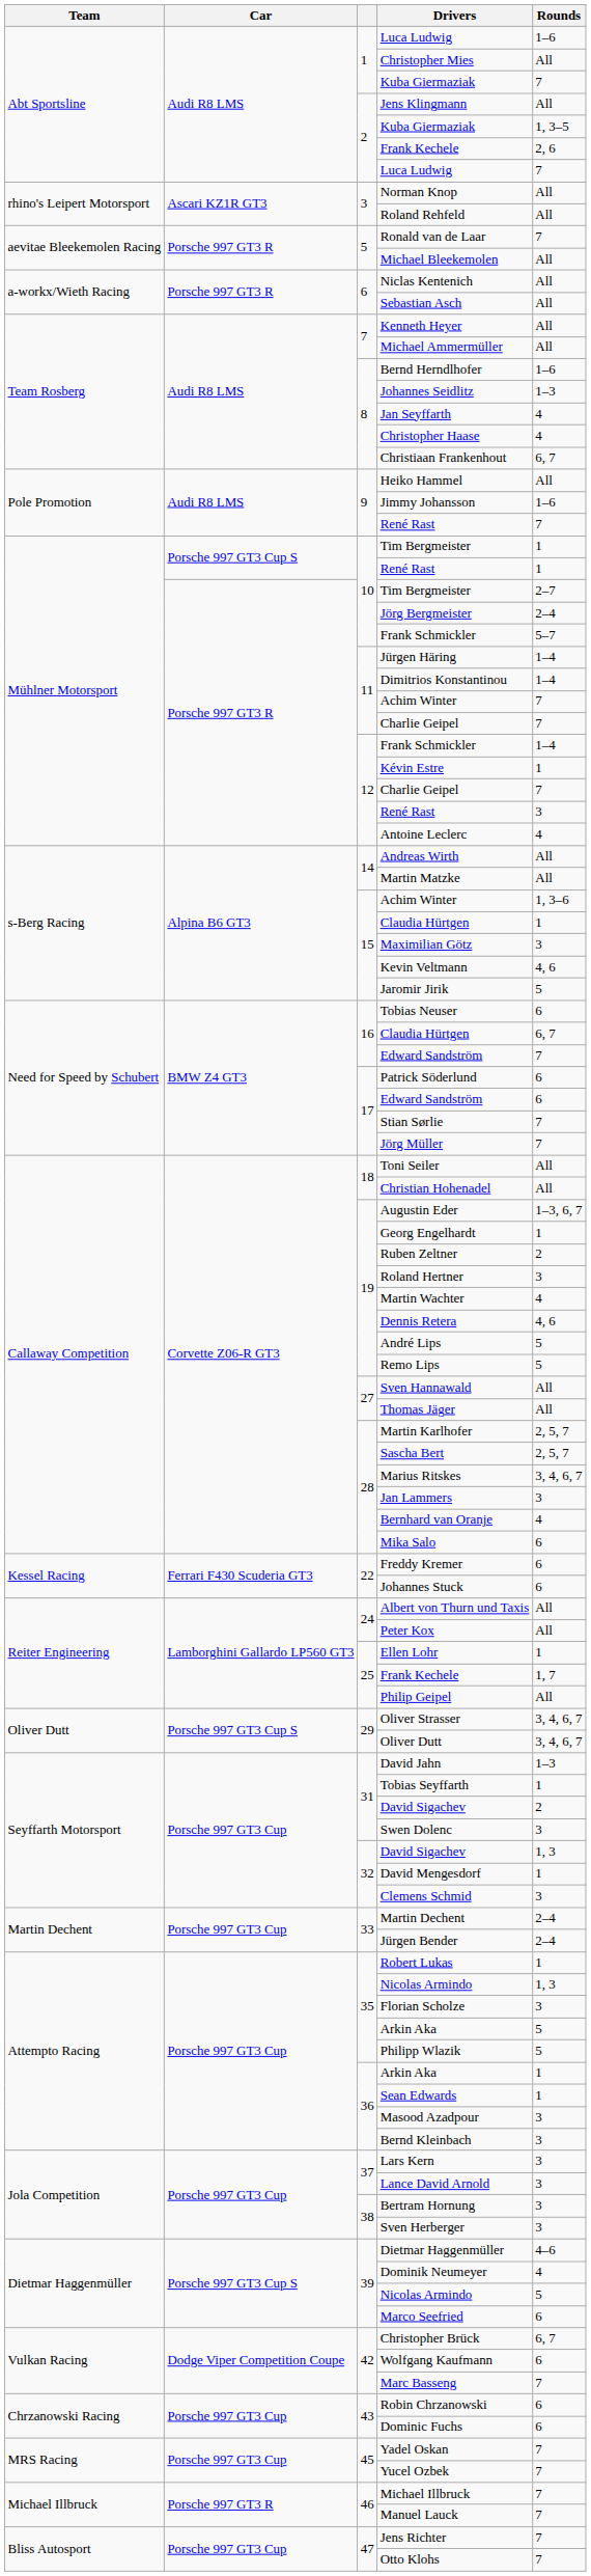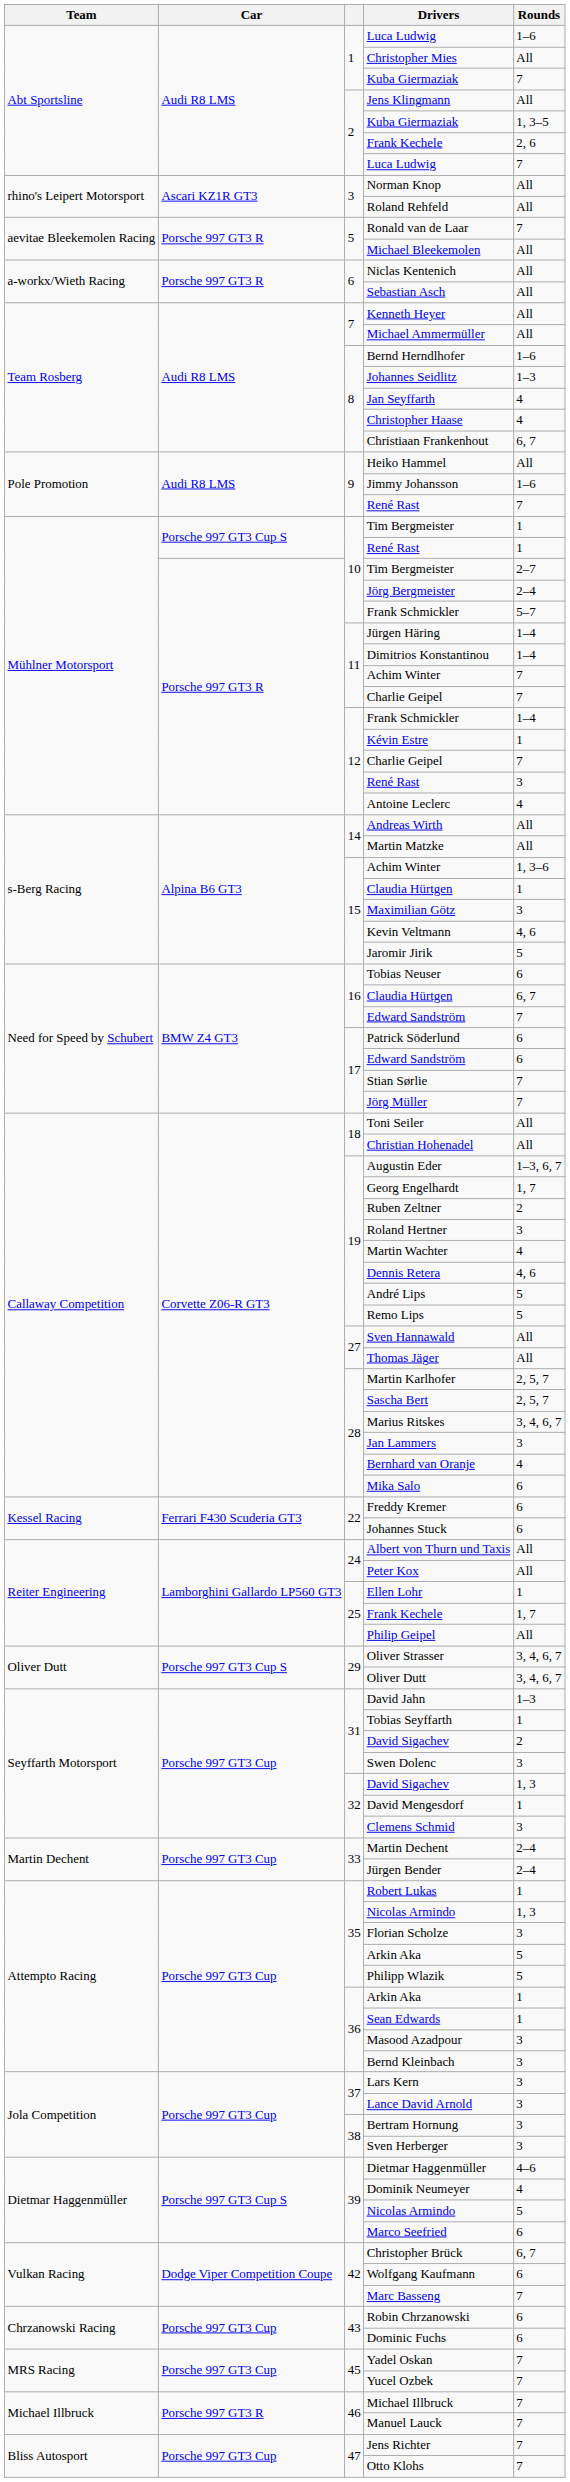 <table class="wikitable" style="font-size: 85%;">
 <tr>
 <th>Team</th>
 <th>Car</th>
 <th></th>
 <th>Drivers</th>
 <th>Rounds</th>
 </tr>
 <tr>
 <td rowspan=7> <a href='#'>Abt Sportsline</a></td>
 <td rowspan=7><a href='#'>Audi R8 LMS</a></td>
 <td rowspan=3>1</td>
 <td> <a href='#'>Luca Ludwig</a></td>
 <td>1–6</td>
 </tr>
 <tr>
 <td> <a href='#'>Christopher Mies</a></td>
 <td>All</td>
 </tr>
 <tr>
 <td> <a href='#'>Kuba Giermaziak</a></td>
 <td>7</td>
 </tr>
 <tr>
 <td rowspan=4>2</td>
 <td> <a href='#'>Jens Klingmann</a></td>
 <td>All</td>
 </tr>
 <tr>
 <td> <a href='#'>Kuba Giermaziak</a></td>
 <td>1, 3–5</td>
 </tr>
 <tr>
 <td> <a href='#'>Frank Kechele</a></td>
 <td>2, 6</td>
 </tr>
 <tr>
 <td> <a href='#'>Luca Ludwig</a></td>
 <td>7</td>
 </tr>
 <tr>
 <td rowspan=2> rhino's Leipert Motorsport</td>
 <td rowspan=2><a href='#'>Ascari KZ1R GT3</a></td>
 <td rowspan=2>3</td>
 <td> Norman Knop</td>
 <td>All</td>
 </tr>
 <tr>
 <td> Roland Rehfeld</td>
 <td>All</td>
 </tr>
 <tr>
 <td rowspan=2> aevitae Bleekemolen Racing</td>
 <td rowspan=2><a href='#'>Porsche 997 GT3 R</a></td>
 <td rowspan=2>5</td>
 <td> Ronald van de Laar</td>
 <td>7</td>
 </tr>
 <tr>
 <td> <a href='#'>Michael Bleekemolen</a></td>
 <td>All</td>
 </tr>
 <tr>
 <td rowspan=2> a-workx/Wieth Racing</td>
 <td rowspan=2><a href='#'>Porsche 997 GT3 R</a></td>
 <td rowspan=2>6</td>
 <td> Niclas Kentenich</td>
 <td>All</td>
 </tr>
 <tr>
 <td> <a href='#'>Sebastian Asch</a></td>
 <td>All</td>
 </tr>
 <tr>
 <td rowspan=7> <a href='#'>Team Rosberg</a></td>
 <td rowspan=7><a href='#'>Audi R8 LMS</a></td>
 <td rowspan=2>7</td>
 <td> <a href='#'>Kenneth Heyer</a></td>
 <td>All</td>
 </tr>
 <tr>
 <td> <a href='#'>Michael Ammermüller</a></td>
 <td>All</td>
 </tr>
 <tr>
 <td rowspan=5>8</td>
 <td> Bernd Herndlhofer</td>
 <td>1–6</td>
 </tr>
 <tr>
 <td> <a href='#'>Johannes Seidlitz</a></td>
 <td>1–3</td>
 </tr>
 <tr>
 <td> <a href='#'>Jan Seyffarth</a></td>
 <td>4</td>
 </tr>
 <tr>
 <td> <a href='#'>Christopher Haase</a></td>
 <td>4</td>
 </tr>
 <tr>
 <td> Christiaan Frankenhout</td>
 <td>6, 7</td>
 </tr>
 <tr>
 <td rowspan=3> Pole Promotion</td>
 <td rowspan=3><a href='#'>Audi R8 LMS</a></td>
 <td rowspan=3>9</td>
 <td> Heiko Hammel</td>
 <td>All</td>
 </tr>
 <tr>
 <td> Jimmy Johansson</td>
 <td>1–6</td>
 </tr>
 <tr>
 <td> <a href='#'>René Rast</a></td>
 <td>7</td>
 </tr>
 <tr>
 <td rowspan=14> <a href='#'>Mühlner Motorsport</a></td>
 <td rowspan=2><a href='#'>Porsche 997 GT3 Cup S</a></td>
 <td rowspan=5>10</td>
 <td> Tim Bergmeister</td>
 <td>1</td>
 </tr>
 <tr>
 <td> <a href='#'>René Rast</a></td>
 <td>1</td>
 </tr>
 <tr>
 <td rowspan=12><a href='#'>Porsche 997 GT3 R</a></td>
 <td> Tim Bergmeister</td>
 <td>2–7</td>
 </tr>
 <tr>
 <td> <a href='#'>Jörg Bergmeister</a></td>
 <td>2–4</td>
 </tr>
 <tr>
 <td> Frank Schmickler</td>
 <td>5–7</td>
 </tr>
 <tr>
 <td rowspan=4>11</td>
 <td> Jürgen Häring</td>
 <td>1–4</td>
 </tr>
 <tr>
 <td> Dimitrios Konstantinou</td>
 <td>1–4</td>
 </tr>
 <tr>
 <td> Achim Winter</td>
 <td>7</td>
 </tr>
 <tr>
 <td> Charlie Geipel</td>
 <td>7</td>
 </tr>
 <tr>
 <td rowspan=5>12</td>
 <td> Frank Schmickler</td>
 <td>1–4</td>
 </tr>
 <tr>
 <td> <a href='#'>Kévin Estre</a></td>
 <td>1</td>
 </tr>
 <tr>
 <td> Charlie Geipel</td>
 <td>7</td>
 </tr>
 <tr>
 <td> <a href='#'>René Rast</a></td>
 <td>3</td>
 </tr>
 <tr>
 <td> Antoine Leclerc</td>
 <td>4</td>
 </tr>
 <tr>
 <td rowspan=7> s-Berg Racing</td>
 <td rowspan=7><a href='#'>Alpina B6 GT3</a></td>
 <td rowspan=2>14</td>
 <td> <a href='#'>Andreas Wirth</a></td>
 <td>All</td>
 </tr>
 <tr>
 <td> Martin Matzke</td>
 <td>All</td>
 </tr>
 <tr>
 <td rowspan=5>15</td>
 <td> Achim Winter</td>
 <td>1, 3–6</td>
 </tr>
 <tr>
 <td> <a href='#'>Claudia Hürtgen</a></td>
 <td>1</td>
 </tr>
 <tr>
 <td> <a href='#'>Maximilian Götz</a></td>
 <td>3</td>
 </tr>
 <tr>
 <td> Kevin Veltmann</td>
 <td>4, 6</td>
 </tr>
 <tr>
 <td> Jaromir Jirik</td>
 <td>5</td>
 </tr>
 <tr>
 <td rowspan=7> Need for Speed by <a href='#'>Schubert</a></td>
 <td rowspan=7><a href='#'>BMW Z4 GT3</a></td>
 <td rowspan=3>16</td>
 <td> Tobias Neuser</td>
 <td>6</td>
 </tr>
 <tr>
 <td> <a href='#'>Claudia Hürtgen</a></td>
 <td>6, 7</td>
 </tr>
 <tr>
 <td> <a href='#'>Edward Sandström</a></td>
 <td>7</td>
 </tr>
 <tr>
 <td rowspan=4>17</td>
 <td> Patrick Söderlund</td>
 <td>6</td>
 </tr>
 <tr>
 <td> <a href='#'>Edward Sandström</a></td>
 <td>6</td>
 </tr>
 <tr>
 <td> Stian Sørlie</td>
 <td>7</td>
 </tr>
 <tr>
 <td> <a href='#'>Jörg Müller</a></td>
 <td>7</td>
 </tr>
 <tr>
 <td rowspan=18> <a href='#'>Callaway Competition</a></td>
 <td rowspan=18><a href='#'>Corvette Z06-R GT3</a></td>
 <td rowspan=2>18</td>
 <td> Toni Seiler</td>
 <td>All</td>
 </tr>
 <tr>
 <td> <a href='#'>Christian Hohenadel</a></td>
 <td>All</td>
 </tr>
 <tr>
 <td rowspan=8>19</td>
 <td> Augustin Eder</td>
 <td>1–3, 6, 7</td>
 </tr>
 <tr>
 <td> Georg Engelhardt</td>
-<td>1</td>
+<td>1, 7</td>
 </tr>
 <tr>
 <td> Ruben Zeltner</td>
 <td>2</td>
 </tr>
 <tr>
 <td> Roland Hertner</td>
 <td>3</td>
 </tr>
 <tr>
 <td> Martin Wachter</td>
 <td>4</td>
 </tr>
 <tr>
 <td> <a href='#'>Dennis Retera</a></td>
 <td>4, 6</td>
 </tr>
 <tr>
 <td> André Lips</td>
 <td>5</td>
 </tr>
 <tr>
 <td> Remo Lips</td>
 <td>5</td>
 </tr>
 <tr>
 <td rowspan=2>27</td>
 <td> <a href='#'>Sven Hannawald</a></td>
 <td>All</td>
 </tr>
 <tr>
 <td> <a href='#'>Thomas Jäger</a></td>
 <td>All</td>
 </tr>
 <tr>
 <td rowspan=6>28</td>
 <td> Martin Karlhofer</td>
 <td>2, 5, 7</td>
 </tr>
 <tr>
 <td> <a href='#'>Sascha Bert</a></td>
 <td>2, 5, 7</td>
 </tr>
 <tr>
 <td> Marius Ritskes</td>
 <td>3, 4, 6, 7</td>
 </tr>
 <tr>
 <td> <a href='#'>Jan Lammers</a></td>
 <td>3</td>
 </tr>
 <tr>
 <td> <a href='#'>Bernhard van Oranje</a></td>
 <td>4</td>
 </tr>
 <tr>
 <td> <a href='#'>Mika Salo</a></td>
 <td>6</td>
 </tr>
 <tr>
 <td rowspan=2> <a href='#'>Kessel Racing</a></td>
 <td rowspan=2><a href='#'>Ferrari F430 Scuderia GT3</a></td>
 <td rowspan=2>22</td>
 <td> Freddy Kremer</td>
 <td>6</td>
 </tr>
 <tr>
 <td> Johannes Stuck</td>
 <td>6</td>
 </tr>
 <tr>
 <td rowspan=5> <a href='#'>Reiter Engineering</a></td>
 <td rowspan=5><a href='#'>Lamborghini Gallardo LP560 GT3</a></td>
 <td rowspan=2>24</td>
 <td> <a href='#'>Albert von Thurn und Taxis</a></td>
 <td>All</td>
 </tr>
 <tr>
 <td> <a href='#'>Peter Kox</a></td>
 <td>All</td>
 </tr>
 <tr>
 <td rowspan=3>25</td>
 <td> <a href='#'>Ellen Lohr</a></td>
 <td>1</td>
 </tr>
 <tr>
 <td> <a href='#'>Frank Kechele</a></td>
 <td>1, 7</td>
 </tr>
 <tr>
 <td> <a href='#'>Philip Geipel</a></td>
 <td>All</td>
 </tr>
 <tr>
 <td rowspan=2> Oliver Dutt</td>
 <td rowspan=2><a href='#'>Porsche 997 GT3 Cup S</a></td>
 <td rowspan=2>29</td>
 <td> Oliver Strasser</td>
 <td>3, 4, 6, 7</td>
 </tr>
 <tr>
 <td> Oliver Dutt</td>
 <td>3, 4, 6, 7</td>
 </tr>
 <tr>
 <td rowspan=7> Seyffarth Motorsport</td>
 <td rowspan=7><a href='#'>Porsche 997 GT3 Cup</a></td>
 <td rowspan=4>31</td>
 <td> David Jahn</td>
 <td>1–3</td>
 </tr>
 <tr>
 <td> Tobias Seyffarth</td>
 <td>1</td>
 </tr>
 <tr>
 <td> <a href='#'>David Sigachev</a></td>
 <td>2</td>
 </tr>
 <tr>
 <td> Swen Dolenc</td>
 <td>3</td>
 </tr>
 <tr>
 <td rowspan=3>32</td>
 <td> <a href='#'>David Sigachev</a></td>
 <td>1, 3</td>
 </tr>
 <tr>
 <td> David Mengesdorf</td>
 <td>1</td>
 </tr>
 <tr>
 <td> <a href='#'>Clemens Schmid</a></td>
 <td>3</td>
 </tr>
 <tr>
 <td rowspan=2> Martin Dechent</td>
 <td rowspan=2><a href='#'>Porsche 997 GT3 Cup</a></td>
 <td rowspan=2>33</td>
 <td> Martin Dechent</td>
 <td>2–4</td>
 </tr>
 <tr>
 <td> Jürgen Bender</td>
 <td>2–4</td>
 </tr>
 <tr>
 <td rowspan=9> Attempto Racing</td>
 <td rowspan=9><a href='#'>Porsche 997 GT3 Cup</a></td>
 <td rowspan=5>35</td>
 <td> <a href='#'>Robert Lukas</a></td>
 <td>1</td>
 </tr>
 <tr>
 <td> <a href='#'>Nicolas Armindo</a></td>
 <td>1, 3</td>
 </tr>
 <tr>
 <td> Florian Scholze</td>
 <td>3</td>
 </tr>
 <tr>
 <td> Arkin Aka</td>
 <td>5</td>
 </tr>
 <tr>
 <td> Philipp Wlazik</td>
 <td>5</td>
 </tr>
 <tr>
 <td rowspan=4>36</td>
 <td> Arkin Aka</td>
 <td>1</td>
 </tr>
 <tr>
 <td> <a href='#'>Sean Edwards</a></td>
 <td>1</td>
 </tr>
 <tr>
 <td> Masood Azadpour</td>
 <td>3</td>
 </tr>
 <tr>
 <td> Bernd Kleinbach</td>
 <td>3</td>
 </tr>
 <tr>
 <td rowspan=4> Jola Competition</td>
 <td rowspan=4><a href='#'>Porsche 997 GT3 Cup</a></td>
 <td rowspan=2>37</td>
 <td> Lars Kern</td>
 <td>3</td>
 </tr>
 <tr>
 <td> <a href='#'>Lance David Arnold</a></td>
 <td>3</td>
 </tr>
 <tr>
 <td rowspan=2>38</td>
 <td> Bertram Hornung</td>
 <td>3</td>
 </tr>
 <tr>
 <td> Sven Herberger</td>
 <td>3</td>
 </tr>
 <tr>
 <td rowspan=4> Dietmar Haggenmüller</td>
 <td rowspan=4><a href='#'>Porsche 997 GT3 Cup S</a></td>
 <td rowspan=4>39</td>
 <td> Dietmar Haggenmüller</td>
 <td>4–6</td>
 </tr>
 <tr>
 <td> Dominik Neumeyer</td>
 <td>4</td>
 </tr>
 <tr>
 <td> <a href='#'>Nicolas Armindo</a></td>
 <td>5</td>
 </tr>
 <tr>
 <td> <a href='#'>Marco Seefried</a></td>
 <td>6</td>
 </tr>
 <tr>
 <td rowspan=3> Vulkan Racing</td>
 <td rowspan=3><a href='#'>Dodge Viper Competition Coupe</a></td>
 <td rowspan=3>42</td>
 <td> Christopher Brück</td>
 <td>6, 7</td>
 </tr>
 <tr>
 <td> Wolfgang Kaufmann</td>
 <td>6</td>
 </tr>
 <tr>
 <td> <a href='#'>Marc Basseng</a></td>
 <td>7</td>
 </tr>
 <tr>
 <td rowspan=2> Chrzanowski Racing</td>
 <td rowspan=2><a href='#'>Porsche 997 GT3 Cup</a></td>
 <td rowspan=2>43</td>
 <td> Robin Chrzanowski</td>
 <td>6</td>
 </tr>
 <tr>
 <td> Dominic Fuchs</td>
 <td>6</td>
 </tr>
 <tr>
 <td rowspan=2> MRS Racing</td>
 <td rowspan=2><a href='#'>Porsche 997 GT3 Cup</a></td>
 <td rowspan=2>45</td>
 <td> Yadel Oskan</td>
 <td>7</td>
 </tr>
 <tr>
 <td> Yucel Ozbek</td>
 <td>7</td>
 </tr>
 <tr>
 <td rowspan=2> Michael Illbruck</td>
 <td rowspan=2><a href='#'>Porsche 997 GT3 R</a></td>
 <td rowspan=2>46</td>
 <td> Michael Illbruck</td>
 <td>7</td>
 </tr>
 <tr>
 <td> Manuel Lauck</td>
 <td>7</td>
 </tr>
 <tr>
 <td rowspan=2> Bliss Autosport</td>
 <td rowspan=2><a href='#'>Porsche 997 GT3 Cup</a></td>
 <td rowspan=2>47</td>
 <td> Jens Richter</td>
 <td>7</td>
 </tr>
 <tr>
 <td> Otto Klohs</td>
 <td>7</td>
 </tr>
 </table>
